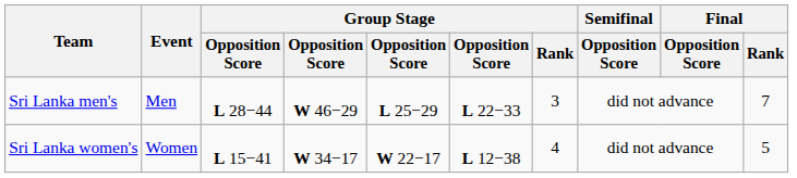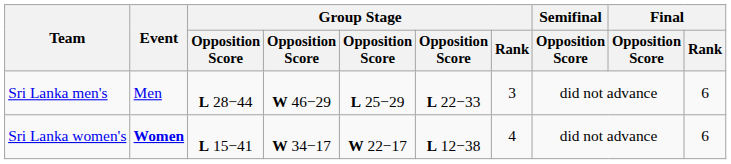 <table class=wikitable style=font-size:90%;text-align:center>
 <tr>
 <th rowspan=2>Team</th>
 <th rowspan=2>Event</th>
 <th colspan=5>Group Stage</th>
 <th>Semifinal</th>
 <th colspan=2>Final</th>
 </tr>
 <tr style="font-size:95%">
 <th>Opposition<br>Score</th>
 <th>Opposition<br>Score</th>
 <th>Opposition<br>Score</th>
 <th>Opposition<br>Score</th>
 <th>Rank</th>
 <th>Opposition<br>Score</th>
 <th>Opposition<br>Score</th>
 <th>Rank</th>
 </tr>
 <tr>
 <td align=left><a href='#'>Sri Lanka men's</a></td>
 <td align=left><a href='#'>Men</a></td>
 <td><br><strong>L</strong> 28−44</td>
 <td><br><strong>W</strong> 46−29</td>
 <td><br><strong>L</strong> 25−29</td>
 <td><br><strong>L</strong> 22−33</td>
 <td>3</td>
 <td colspan=2>did not advance</td>
-<td>7</td>
+<td>6</td>
 </tr>
 <tr>
 <td align=left><a href='#'>Sri Lanka women's</a></td>
-<td align=left><a href='#'>Women</a></td>
+<td align=left><strong><a href='#'>Women</a></strong></td>
 <td><br><strong>L</strong> 15−41</td>
 <td><br><strong>W</strong> 34−17</td>
 <td><br><strong>W</strong> 22−17</td>
 <td><br><strong>L</strong> 12−38</td>
 <td>4</td>
 <td colspan=2>did not advance</td>
-<td>5</td>
+<td>6</td>
 </tr>
 </table>
